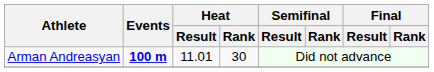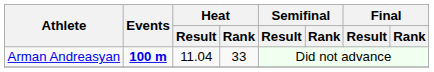 <table class=wikitable style="text-align:center; font-size:90%">
 <tr>
 <th rowspan="2">Athlete</th>
 <th rowspan="2">Events</th>
 <th colspan="2">Heat</th>
 <th colspan="2">Semifinal</th>
 <th colspan="2">Final</th>
 </tr>
 <tr>
 <th>Result</th>
 <th>Rank</th>
 <th>Result</th>
 <th>Rank</th>
 <th>Result</th>
 <th>Rank</th>
 </tr>
 <tr>
 <td><a href='#'>Arman Andreasyan</a></td>
 <td><strong><a href='#'>100 m</a></strong></td>
-<td>11.01</td>
-<td>30</td>
+<td>11.04</td>
+<td>33</td>
 <td colspan=4 bgcolor=honeydew>Did not advance</td>
 </tr>
 <tr>
 </tr>
 </table>
